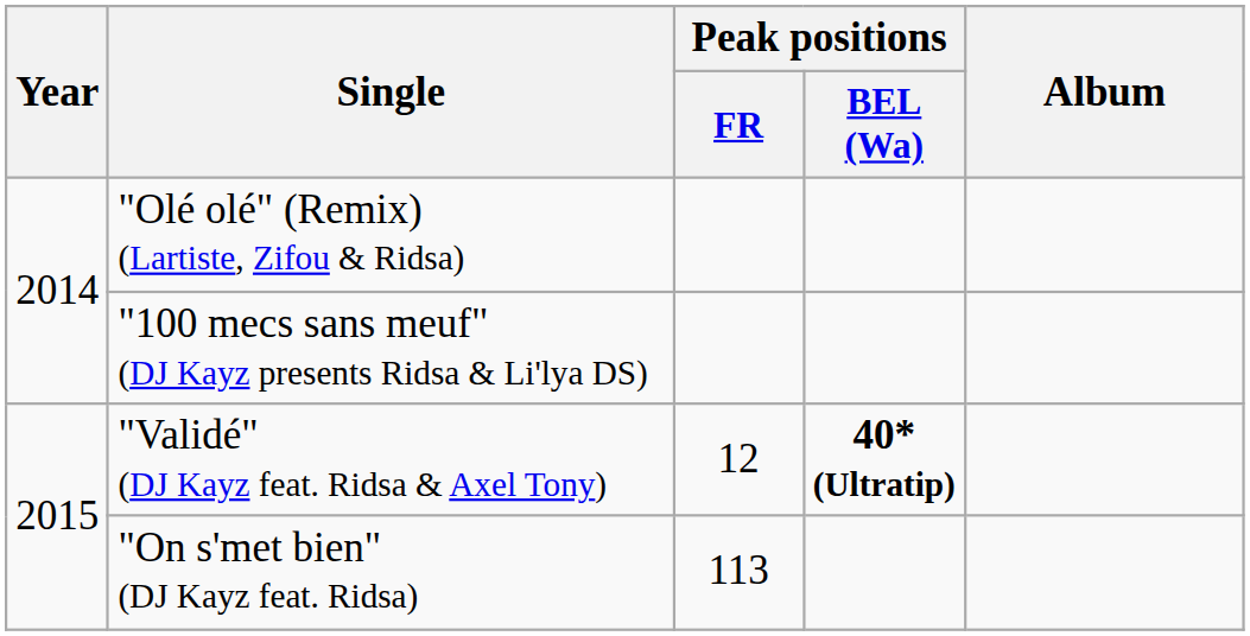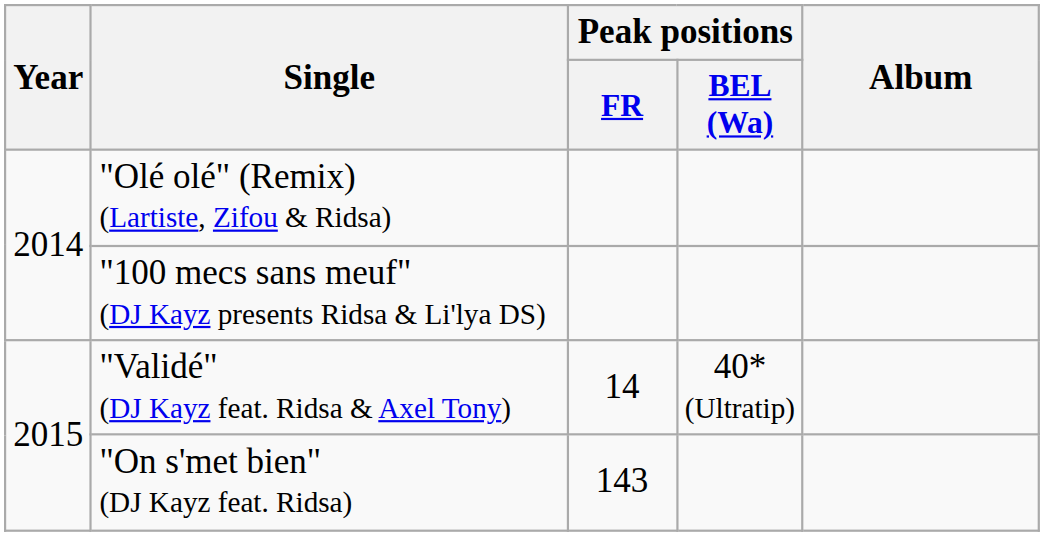 <table class="wikitable">
 <tr>
 <th align="center" rowspan="2" width="10">Year</th>
 <th align="center" rowspan="2" width="210">Single</th>
 <th align="center" colspan="2" width="20">Peak positions</th>
 <th align="center" rowspan="2" width="100">Album</th>
 </tr>
 <tr>
 <th scope="col" style="width:3em;font-size:90%;"><a href='#'>FR</a><br></th>
 <th scope="col" style="width:3em;font-size:90%;"><a href='#'>BEL <br>(Wa)</a><br></th>
 </tr>
 <tr>
 <td style="text-align:center;" rowspan=2>2014</td>
 <td>"Olé olé" (Remix) <br><small>(<a href='#'>Lartiste</a>, <a href='#'>Zifou</a> & Ridsa)</small></td>
 <td style="text-align:center;"></td>
 <td style="text-align:center;"></td>
 <td style="text-align:center;"></td>
 </tr>
 <tr>
 <td>"100 mecs sans meuf" <br><small>(<a href='#'>DJ Kayz</a> presents Ridsa & Li'lya DS)</small></td>
 <td style="text-align:center;"></td>
 <td style="text-align:center;"></td>
 <td style="text-align:center;"></td>
 </tr>
 <tr>
 <td style="text-align:center;" rowspan=2>2015</td>
 <td>"Validé" <br><small>(<a href='#'>DJ Kayz</a> feat. Ridsa & <a href='#'>Axel Tony</a>)</small></td>
-<td style="text-align:center;">12</td>
-<td style="text-align:center;"><strong>40*<br><small>(Ultratip)</small></strong></td>
+<td style="text-align:center;">14</td>
+<td style="text-align:center;">40*<br><small>(Ultratip)</small></td>
 <td style="text-align:center;"></td>
 </tr>
 <tr>
 <td>"On s'met bien" <br><small>(DJ Kayz feat. Ridsa)</small></td>
-<td style="text-align:center;">113</td>
+<td style="text-align:center;">143</td>
 <td style="text-align:center;"></td>
 <td style="text-align:center;"></td>
 </tr>
 </table>
